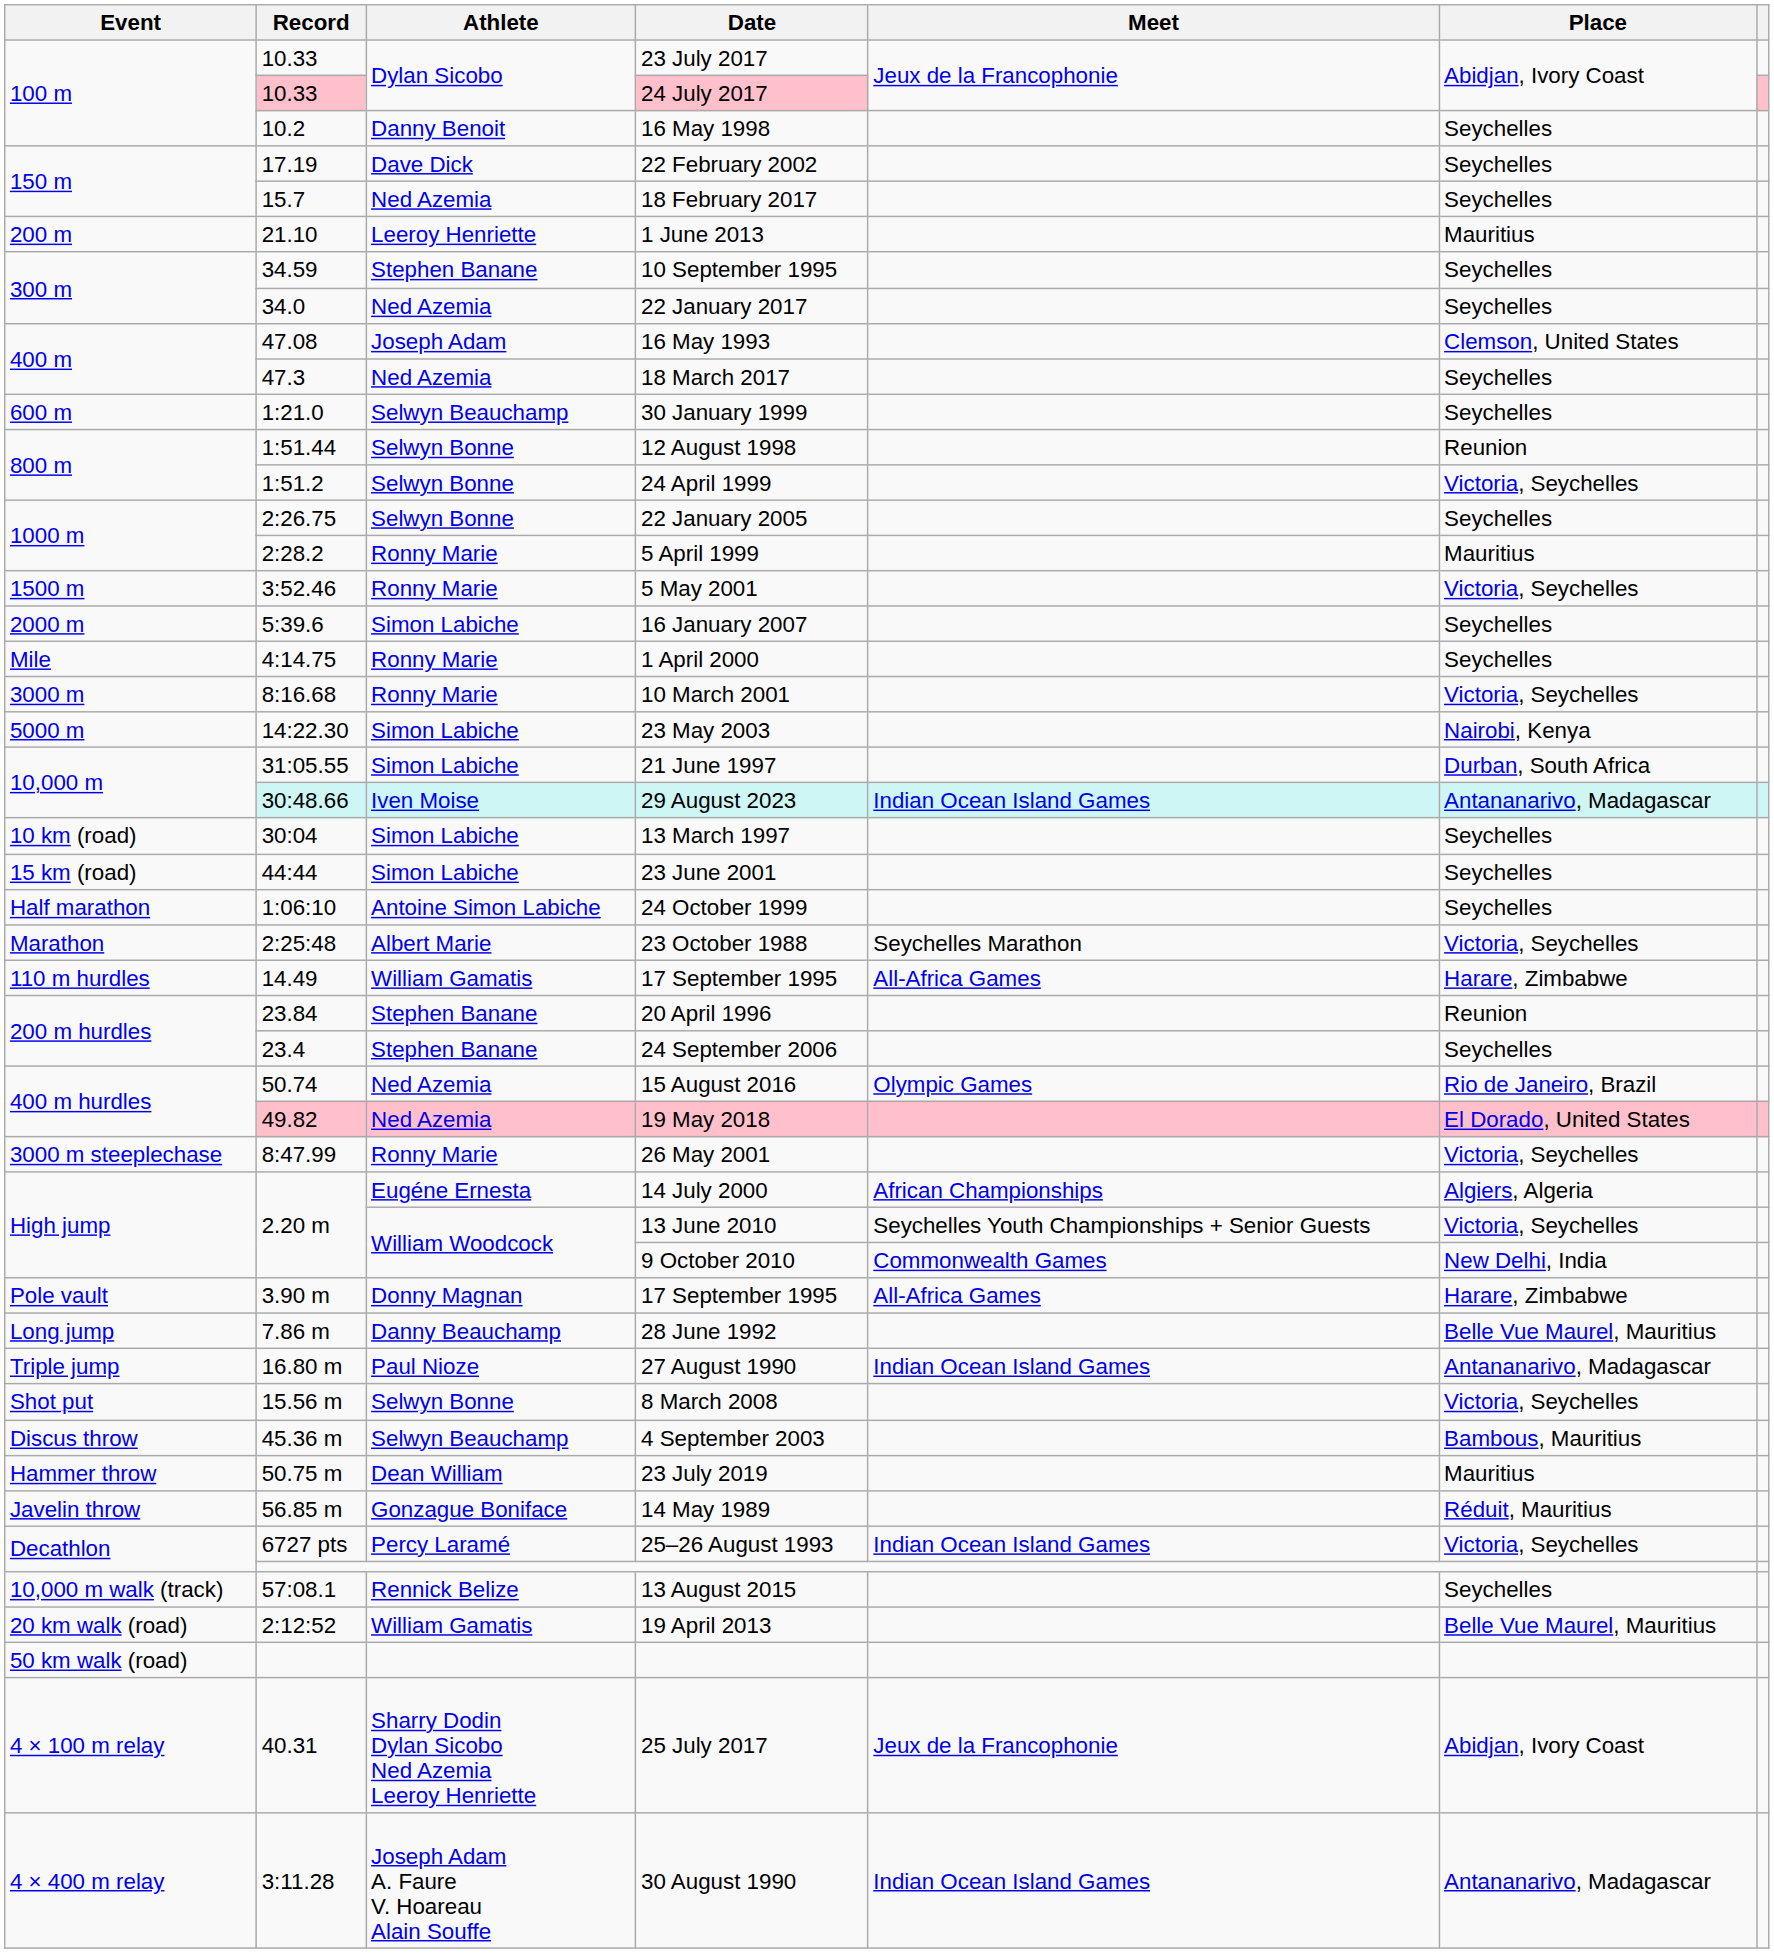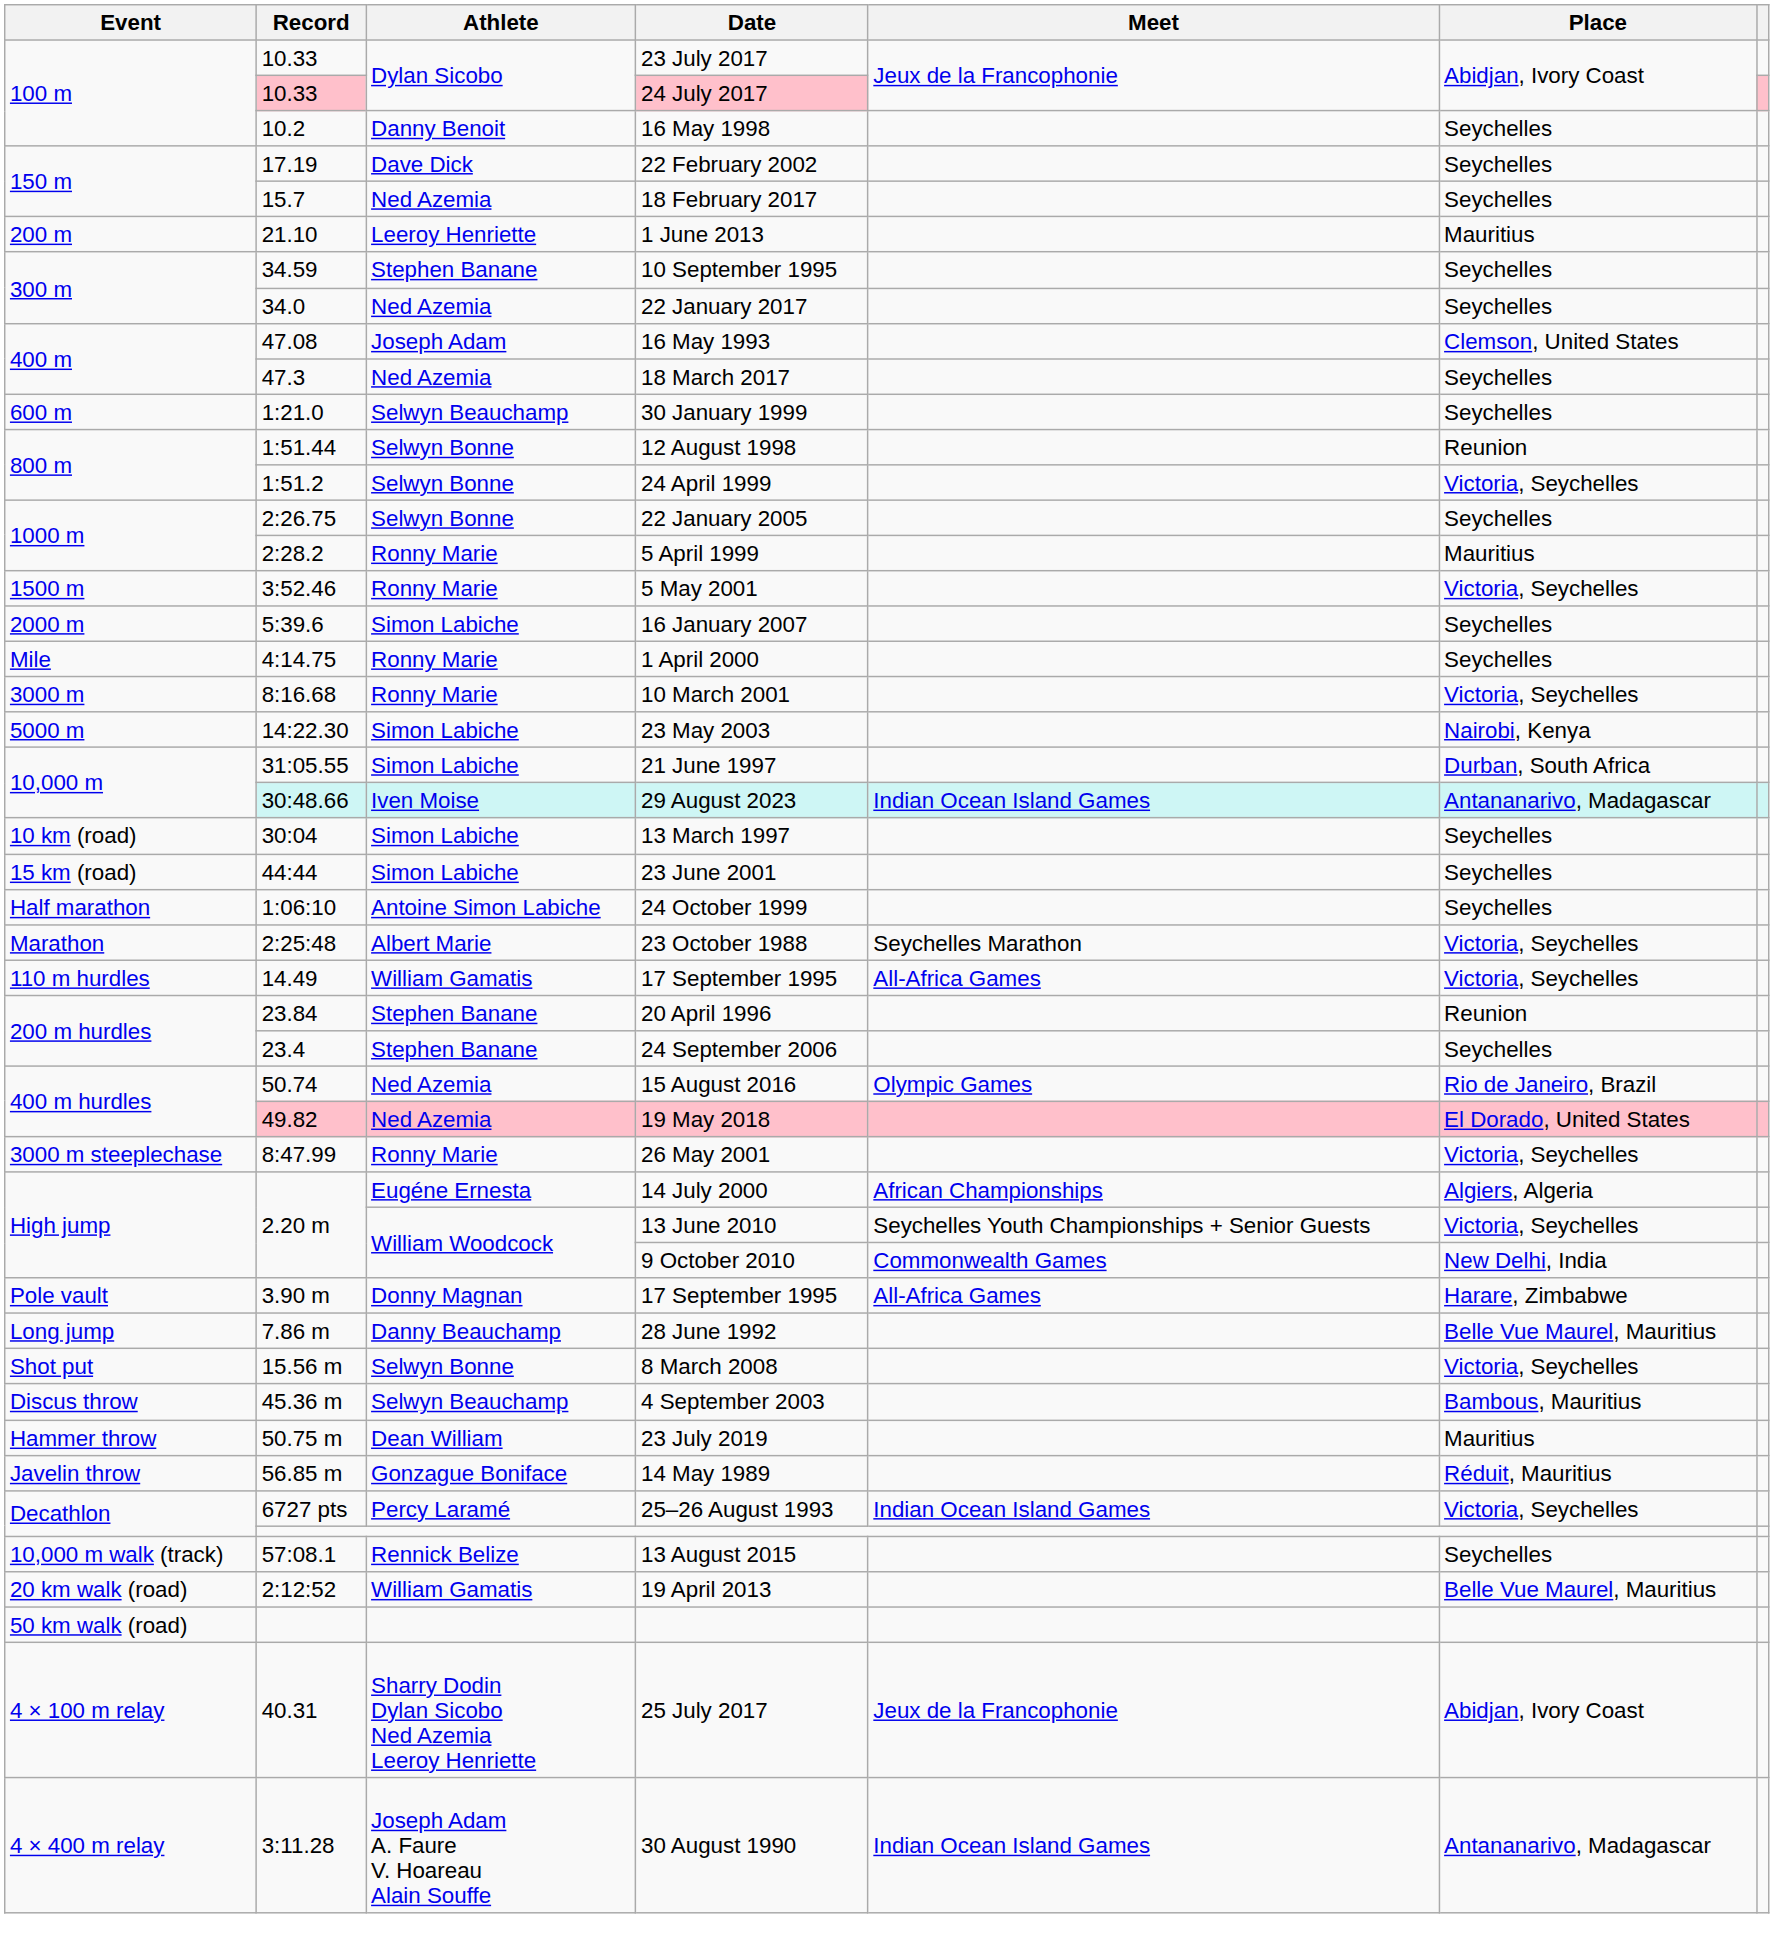 <table class="wikitable" style="font-size:95%; width: 95%;">
 <tr>
 <th>Event</th>
 <th>Record</th>
 <th>Athlete</th>
 <th>Date</th>
 <th>Meet</th>
 <th>Place</th>
 <th></th>
 </tr>
 <tr>
 <td rowspan=3><a href='#'>100 m</a></td>
 <td>10.33 </td>
 <td rowspan=2><a href='#'>Dylan Sicobo</a></td>
 <td>23 July 2017</td>
 <td rowspan=2><a href='#'>Jeux de la Francophonie</a></td>
 <td rowspan=2><a href='#'>Abidjan</a>, Ivory Coast</td>
 <td></td>
 </tr>
 <tr style="background:pink">
 <td>10.33 </td>
 <td>24 July 2017</td>
 <td></td>
 </tr>
 <tr>
 <td>10.2 </td>
 <td><a href='#'>Danny Benoit</a></td>
 <td>16 May 1998</td>
 <td></td>
 <td>Seychelles</td>
 <td></td>
 </tr>
 <tr>
 <td rowspan=2><a href='#'>150 m</a></td>
 <td>17.19 </td>
 <td><a href='#'>Dave Dick</a></td>
 <td>22 February 2002</td>
 <td></td>
 <td>Seychelles</td>
 <td></td>
 </tr>
 <tr>
 <td>15.7  </td>
 <td><a href='#'>Ned Azemia</a></td>
 <td>18 February 2017</td>
 <td></td>
 <td>Seychelles</td>
 <td></td>
 </tr>
 <tr>
 <td><a href='#'>200 m</a></td>
 <td>21.10  </td>
 <td><a href='#'>Leeroy Henriette</a></td>
 <td>1 June 2013 </td>
 <td></td>
 <td>Mauritius</td>
 <td></td>
 </tr>
 <tr>
 <td rowspan=2><a href='#'>300 m</a></td>
 <td>34.59</td>
 <td><a href='#'>Stephen Banane</a></td>
 <td>10 September 1995</td>
 <td></td>
 <td>Seychelles</td>
 <td></td>
 </tr>
 <tr>
 <td>34.0 </td>
 <td><a href='#'>Ned Azemia</a></td>
 <td>22 January 2017</td>
 <td></td>
 <td>Seychelles</td>
 <td></td>
 </tr>
 <tr>
 <td rowspan=2><a href='#'>400 m</a></td>
 <td>47.08</td>
 <td><a href='#'>Joseph Adam</a></td>
 <td>16 May 1993</td>
 <td></td>
 <td><a href='#'>Clemson</a>, United States</td>
 <td></td>
 </tr>
 <tr>
 <td>47.3 </td>
 <td><a href='#'>Ned Azemia</a></td>
 <td>18 March 2017</td>
 <td></td>
 <td>Seychelles</td>
 <td></td>
 </tr>
 <tr>
 <td><a href='#'>600 m</a></td>
 <td>1:21.0 </td>
 <td><a href='#'>Selwyn Beauchamp</a></td>
 <td>30 January 1999</td>
 <td></td>
 <td>Seychelles</td>
 <td></td>
 </tr>
 <tr>
 <td rowspan=2><a href='#'>800 m</a></td>
 <td>1:51.44</td>
 <td><a href='#'>Selwyn Bonne</a></td>
 <td>12 August 1998</td>
 <td></td>
 <td>Reunion</td>
 <td></td>
 </tr>
 <tr>
 <td>1:51.2 </td>
 <td><a href='#'>Selwyn Bonne</a></td>
 <td>24 April 1999</td>
 <td></td>
 <td><a href='#'>Victoria</a>, Seychelles</td>
 <td></td>
 </tr>
 <tr>
 <td rowspan=2><a href='#'>1000 m</a></td>
 <td>2:26.75</td>
 <td><a href='#'>Selwyn Bonne</a></td>
 <td>22 January 2005</td>
 <td></td>
 <td>Seychelles</td>
 <td></td>
 </tr>
 <tr>
 <td>2:28.2 </td>
 <td><a href='#'>Ronny Marie</a></td>
 <td>5 April 1999</td>
 <td></td>
 <td>Mauritius</td>
 <td></td>
 </tr>
 <tr>
 <td><a href='#'>1500 m</a></td>
 <td>3:52.46</td>
 <td><a href='#'>Ronny Marie</a></td>
 <td>5 May 2001</td>
 <td></td>
 <td><a href='#'>Victoria</a>, Seychelles</td>
 <td></td>
 </tr>
 <tr>
 <td><a href='#'>2000 m</a></td>
 <td>5:39.6 </td>
 <td><a href='#'>Simon Labiche</a></td>
 <td>16 January 2007</td>
 <td></td>
 <td>Seychelles</td>
 <td></td>
 </tr>
 <tr>
 <td><a href='#'>Mile</a></td>
 <td>4:14.75</td>
 <td><a href='#'>Ronny Marie</a></td>
 <td>1 April 2000</td>
 <td></td>
 <td>Seychelles</td>
 <td></td>
 </tr>
 <tr>
 <td><a href='#'>3000 m</a></td>
 <td>8:16.68</td>
 <td><a href='#'>Ronny Marie</a></td>
 <td>10 March 2001</td>
 <td></td>
 <td><a href='#'>Victoria</a>, Seychelles</td>
 <td></td>
 </tr>
 <tr>
 <td><a href='#'>5000 m</a></td>
 <td>14:22.30</td>
 <td><a href='#'>Simon Labiche</a></td>
 <td>23 May 2003</td>
 <td></td>
 <td><a href='#'>Nairobi</a>, Kenya</td>
 <td></td>
 </tr>
 <tr>
 <td rowspan=2><a href='#'>10,000 m</a></td>
 <td>31:05.55</td>
 <td><a href='#'>Simon Labiche</a></td>
 <td>21 June 1997</td>
 <td></td>
 <td><a href='#'>Durban</a>, South Africa</td>
 <td></td>
 </tr>
 <tr bgcolor=#CEF6F5>
 <td>30:48.66</td>
 <td><a href='#'>Iven Moise</a></td>
 <td>29 August 2023</td>
 <td><a href='#'>Indian Ocean Island Games</a></td>
 <td><a href='#'>Antananarivo</a>, Madagascar</td>
 <td></td>
 </tr>
 <tr>
 <td><a href='#'>10 km</a> (road)</td>
 <td>30:04</td>
 <td><a href='#'>Simon Labiche</a></td>
 <td>13 March 1997</td>
 <td></td>
 <td>Seychelles</td>
 <td></td>
 </tr>
 <tr>
 <td><a href='#'>15 km</a> (road)</td>
 <td>44:44</td>
 <td><a href='#'>Simon Labiche</a></td>
 <td>23 June 2001</td>
 <td></td>
 <td>Seychelles</td>
 <td></td>
 </tr>
 <tr>
 <td><a href='#'>Half marathon</a></td>
 <td>1:06:10</td>
 <td><a href='#'>Antoine Simon Labiche</a></td>
 <td>24 October 1999</td>
 <td></td>
 <td>Seychelles</td>
 <td></td>
 </tr>
 <tr>
 <td><a href='#'>Marathon</a></td>
 <td>2:25:48</td>
 <td><a href='#'>Albert Marie</a></td>
 <td>23 October 1988</td>
 <td>Seychelles Marathon</td>
 <td><a href='#'>Victoria</a>, Seychelles</td>
 <td></td>
 </tr>
 <tr>
 <td><a href='#'>110 m hurdles</a></td>
 <td>14.49</td>
 <td><a href='#'>William Gamatis</a></td>
 <td>17 September 1995</td>
 <td><a href='#'>All-Africa Games</a></td>
-<td><a href='#'>Harare</a>, Zimbabwe</td>
+<td><a href='#'>Victoria</a>, Seychelles</td>
 <td></td>
 </tr>
 <tr>
 <td rowspan=2><a href='#'>200 m hurdles</a></td>
 <td>23.84</td>
 <td><a href='#'>Stephen Banane</a></td>
 <td>20 April 1996</td>
 <td></td>
 <td>Reunion</td>
 <td></td>
 </tr>
 <tr>
 <td>23.4 </td>
 <td><a href='#'>Stephen Banane</a></td>
 <td>24 September 2006</td>
 <td></td>
 <td>Seychelles</td>
 <td></td>
 </tr>
 <tr>
 <td rowspan=2><a href='#'>400 m hurdles</a></td>
 <td>50.74</td>
 <td><a href='#'>Ned Azemia</a></td>
 <td>15 August 2016</td>
 <td><a href='#'>Olympic Games</a></td>
 <td><a href='#'>Rio de Janeiro</a>, Brazil</td>
 <td></td>
 </tr>
 <tr style="background:pink">
 <td>49.82 </td>
 <td><a href='#'>Ned Azemia</a></td>
 <td>19 May 2018</td>
 <td></td>
 <td><a href='#'>El Dorado</a>, United States</td>
 <td></td>
 </tr>
 <tr>
 <td><a href='#'>3000 m steeplechase</a></td>
 <td>8:47.99</td>
 <td><a href='#'>Ronny Marie</a></td>
 <td>26 May 2001</td>
 <td></td>
 <td><a href='#'>Victoria</a>, Seychelles</td>
 <td></td>
 </tr>
 <tr>
 <td rowspan=3><a href='#'>High jump</a></td>
 <td rowspan=3>2.20 m</td>
 <td><a href='#'>Eugéne Ernesta</a></td>
 <td>14 July 2000</td>
 <td><a href='#'>African Championships</a></td>
 <td><a href='#'>Algiers</a>, Algeria</td>
 <td></td>
 </tr>
 <tr>
 <td rowspan=2><a href='#'>William Woodcock</a></td>
 <td>13 June 2010</td>
 <td>Seychelles Youth Championships + Senior Guests</td>
 <td><a href='#'>Victoria</a>, Seychelles</td>
 <td></td>
 </tr>
 <tr>
 <td>9 October 2010</td>
 <td><a href='#'>Commonwealth Games</a></td>
 <td><a href='#'>New Delhi</a>, India</td>
 <td></td>
 </tr>
 <tr>
 <td><a href='#'>Pole vault</a></td>
 <td>3.90 m</td>
 <td><a href='#'>Donny Magnan</a></td>
 <td>17 September 1995</td>
 <td><a href='#'>All-Africa Games</a></td>
 <td><a href='#'>Harare</a>, Zimbabwe</td>
 <td></td>
 </tr>
 <tr>
 <td><a href='#'>Long jump</a></td>
 <td>7.86 m </td>
 <td><a href='#'>Danny Beauchamp</a></td>
 <td>28 June 1992</td>
 <td></td>
 <td><a href='#'>Belle Vue Maurel</a>, Mauritius</td>
-<td></td>
-</tr>
-<tr>
-<td><a href='#'>Triple jump</a></td>
-<td>16.80 m </td>
-<td><a href='#'>Paul Nioze</a></td>
-<td>27 August 1990</td>
-<td><a href='#'>Indian Ocean Island Games</a></td>
-<td><a href='#'>Antananarivo</a>, Madagascar</td>
 <td></td>
 </tr>
 <tr>
 <td><a href='#'>Shot put</a></td>
 <td>15.56 m</td>
 <td><a href='#'>Selwyn Bonne</a></td>
 <td>8 March 2008</td>
 <td></td>
 <td><a href='#'>Victoria</a>, Seychelles</td>
 <td></td>
 </tr>
 <tr>
 <td><a href='#'>Discus throw</a></td>
 <td>45.36 m</td>
 <td><a href='#'>Selwyn Beauchamp</a></td>
 <td>4 September 2003</td>
 <td></td>
 <td><a href='#'>Bambous</a>, Mauritius</td>
 <td></td>
 </tr>
 <tr>
 <td><a href='#'>Hammer throw</a></td>
 <td>50.75 m</td>
 <td><a href='#'>Dean William</a></td>
 <td>23 July 2019</td>
 <td></td>
 <td>Mauritius</td>
 <td></td>
 </tr>
 <tr>
 <td><a href='#'>Javelin throw</a></td>
 <td>56.85 m </td>
 <td><a href='#'>Gonzague Boniface</a></td>
 <td>14 May 1989</td>
 <td></td>
 <td><a href='#'>Réduit</a>, Mauritius</td>
 <td></td>
 </tr>
 <tr>
 <td rowspan=2><a href='#'>Decathlon</a></td>
 <td>6727 pts</td>
 <td><a href='#'>Percy Laramé</a></td>
 <td>25–26 August 1993</td>
 <td><a href='#'>Indian Ocean Island Games</a></td>
 <td><a href='#'>Victoria</a>, Seychelles</td>
 <td></td>
 </tr>
 <tr>
 <td colspan=5></td>
 <td></td>
 </tr>
 <tr>
 <td><a href='#'>10,000 m walk</a> (track)</td>
 <td>57:08.1</td>
 <td><a href='#'>Rennick Belize</a></td>
 <td>13 August 2015</td>
 <td></td>
 <td>Seychelles</td>
 <td></td>
 </tr>
 <tr>
 <td><a href='#'>20 km walk</a> (road)</td>
 <td>2:12:52</td>
 <td><a href='#'>William Gamatis</a></td>
 <td>19 April 2013</td>
 <td></td>
 <td><a href='#'>Belle Vue Maurel</a>, Mauritius</td>
 <td></td>
 </tr>
 <tr>
 <td><a href='#'>50 km walk</a> (road)</td>
 <td></td>
 <td></td>
 <td></td>
 <td></td>
 <td></td>
 <td></td>
 </tr>
 <tr>
 <td><a href='#'>4 × 100 m relay</a></td>
 <td>40.31</td>
 <td><br><a href='#'>Sharry Dodin</a><br><a href='#'>Dylan Sicobo</a><br><a href='#'>Ned Azemia</a><br><a href='#'>Leeroy Henriette</a></td>
 <td>25 July 2017</td>
 <td><a href='#'>Jeux de la Francophonie</a></td>
 <td><a href='#'>Abidjan</a>, Ivory Coast</td>
 <td></td>
 </tr>
 <tr>
 <td><a href='#'>4 × 400 m relay</a></td>
 <td>3:11.28</td>
 <td><br><a href='#'>Joseph Adam</a><br>A. Faure<br>V. Hoareau<br><a href='#'>Alain Souffe</a></td>
 <td>30 August 1990</td>
 <td><a href='#'>Indian Ocean Island Games</a></td>
 <td><a href='#'>Antananarivo</a>, Madagascar</td>
 <td></td>
 </tr>
 </table>
